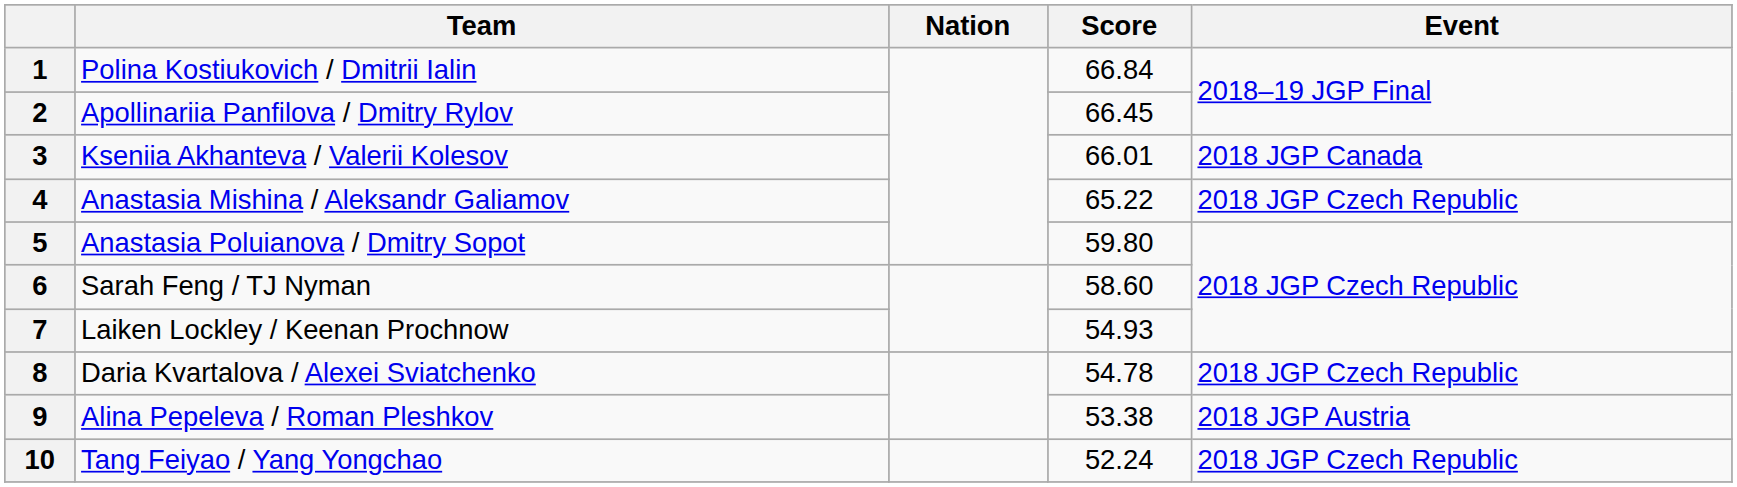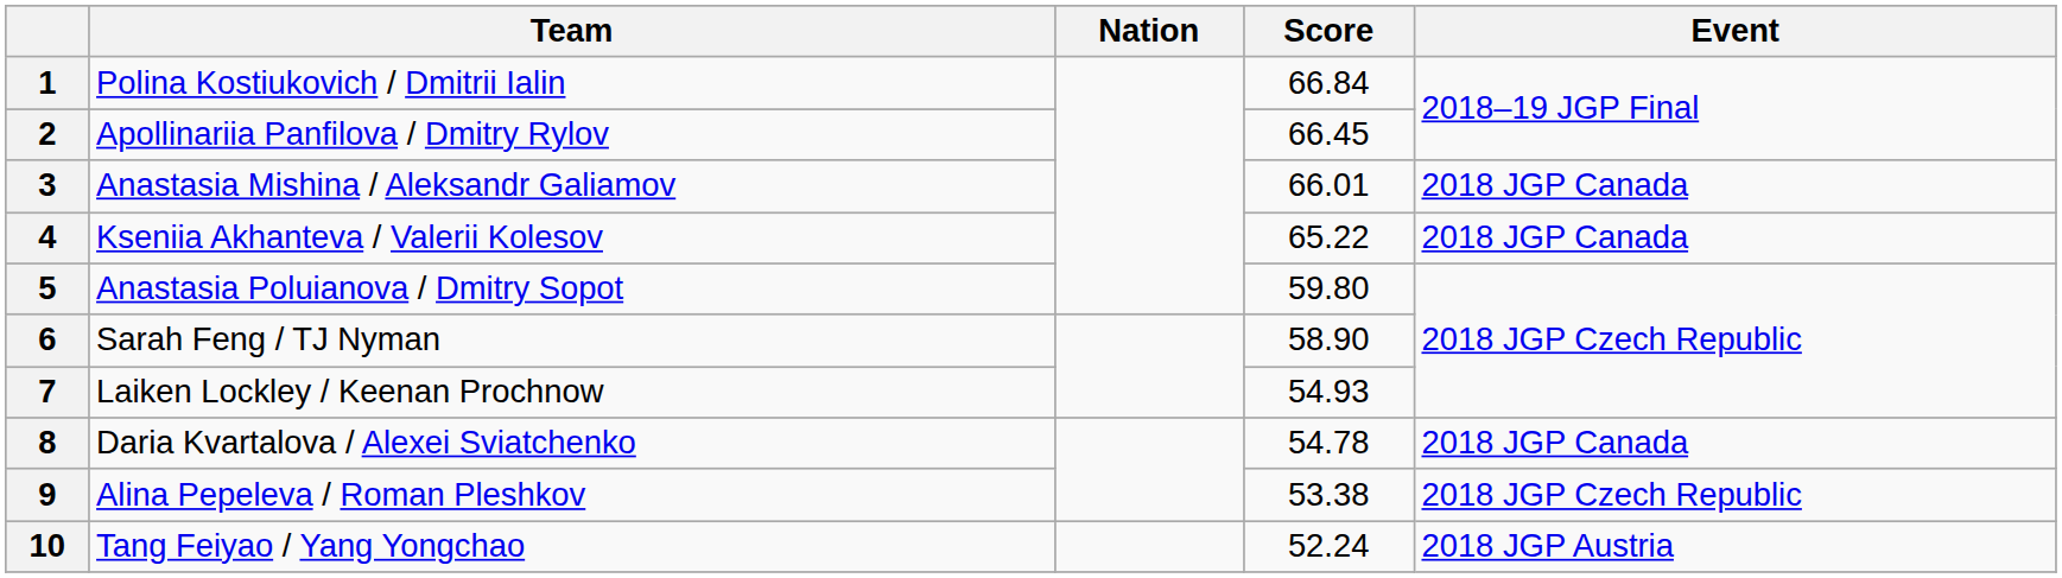 <table class="wikitable sortable" style="text-align:left; width:80%">
 <tr>
 <th scope="col"></th>
 <th scope="col">Team</th>
 <th scope="col">Nation</th>
 <th scope="col">Score</th>
 <th scope="col">Event</th>
 </tr>
 <tr>
 <th scope="row">1</th>
 <td><a href='#'>Polina Kostiukovich</a> / <a href='#'>Dmitrii Ialin</a></td>
 <td rowspan="5"></td>
 <td style="text-align:center;">66.84</td>
 <td rowspan="2"><a href='#'>2018–19 JGP Final</a></td>
 </tr>
 <tr>
 <th scope="row">2</th>
 <td><a href='#'>Apollinariia Panfilova</a> / <a href='#'>Dmitry Rylov</a></td>
 <td style="text-align:center;">66.45</td>
 </tr>
 <tr>
 <th scope="row">3</th>
-<td><a href='#'>Kseniia Akhanteva</a> / <a href='#'>Valerii Kolesov</a></td>
+<td><a href='#'>Anastasia Mishina</a> / <a href='#'>Aleksandr Galiamov</a></td>
 <td style="text-align:center;">66.01</td>
 <td><a href='#'>2018 JGP Canada</a></td>
 </tr>
 <tr>
 <th scope="row">4</th>
-<td><a href='#'>Anastasia Mishina</a> / <a href='#'>Aleksandr Galiamov</a></td>
+<td><a href='#'>Kseniia Akhanteva</a> / <a href='#'>Valerii Kolesov</a></td>
 <td style="text-align:center;">65.22</td>
-<td><a href='#'>2018 JGP Czech Republic</a></td>
+<td><a href='#'>2018 JGP Canada</a></td>
 </tr>
 <tr>
 <th scope="row">5</th>
 <td><a href='#'>Anastasia Poluianova</a> / <a href='#'>Dmitry Sopot</a></td>
 <td style="text-align:center;">59.80</td>
 <td rowspan="3"><a href='#'>2018 JGP Czech Republic</a></td>
 </tr>
 <tr>
 <th scope="row">6</th>
 <td>Sarah Feng / TJ Nyman</td>
 <td rowspan="2"></td>
-<td style="text-align:center;">58.60</td>
+<td style="text-align:center;">58.90</td>
 </tr>
 <tr>
 <th scope="row">7</th>
 <td>Laiken Lockley / Keenan Prochnow</td>
 <td style="text-align:center;">54.93</td>
 </tr>
 <tr>
 <th scope="row">8</th>
 <td>Daria Kvartalova / <a href='#'>Alexei Sviatchenko</a></td>
 <td rowspan="2"></td>
 <td style="text-align:center;">54.78</td>
-<td><a href='#'>2018 JGP Czech Republic</a></td>
+<td><a href='#'>2018 JGP Canada</a></td>
 </tr>
 <tr>
 <th scope="row">9</th>
 <td><a href='#'>Alina Pepeleva</a> / <a href='#'>Roman Pleshkov</a></td>
 <td style="text-align:center;">53.38</td>
-<td><a href='#'>2018 JGP Austria</a></td>
+<td><a href='#'>2018 JGP Czech Republic</a></td>
 </tr>
 <tr>
 <th scope="row">10</th>
 <td><a href='#'>Tang Feiyao</a> / <a href='#'>Yang Yongchao</a></td>
 <td></td>
 <td style="text-align:center;">52.24</td>
-<td><a href='#'>2018 JGP Czech Republic</a></td>
+<td><a href='#'>2018 JGP Austria</a></td>
 </tr>
 </table>
